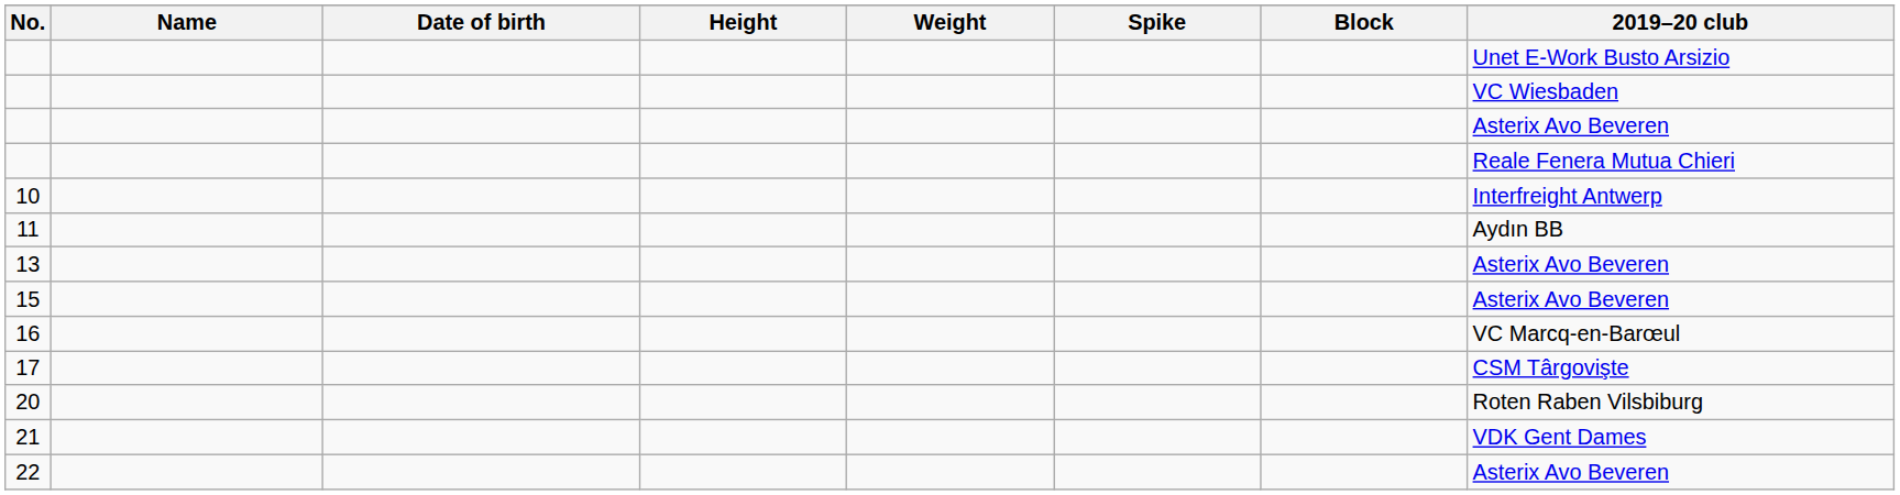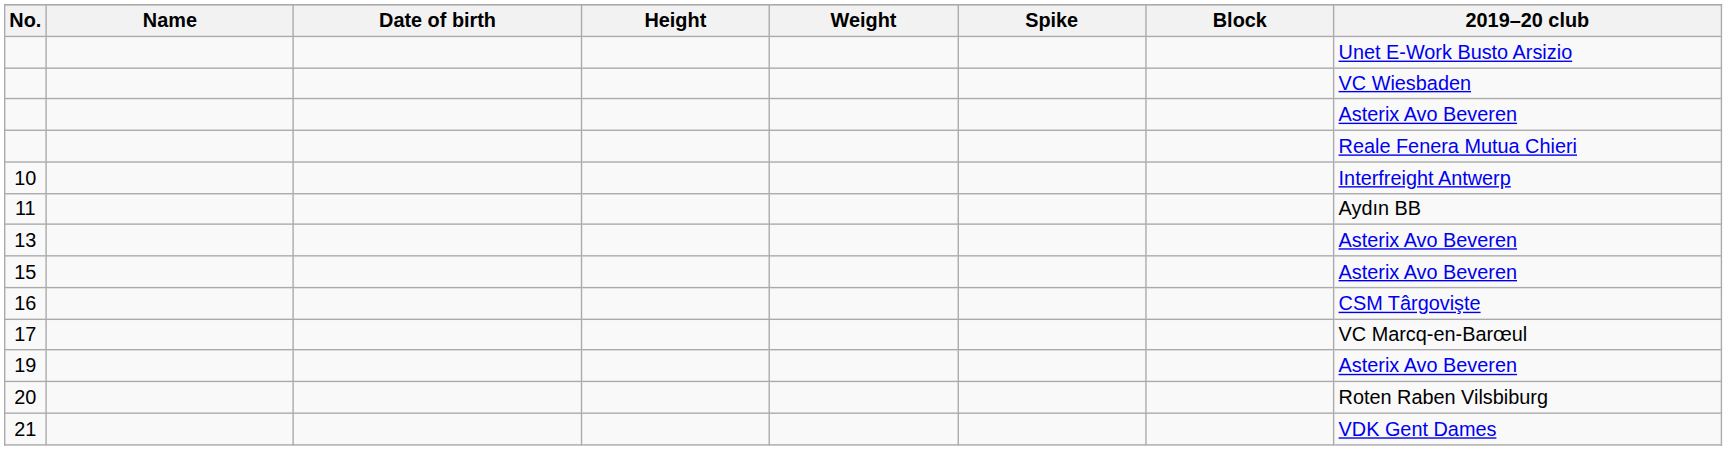 <table class="wikitable sortable" style="font-size:90%; text-align:center;">
 <tr>
 </tr>
 <tr>
 <th>No.</th>
 <th style="width:12em">Name</th>
 <th style="width:14em">Date of birth</th>
 <th style="width:9em">Height</th>
 <th style="width:9em">Weight</th>
 <th style="width:9em">Spike</th>
 <th style="width:9em">Block</th>
 <th style="width:19em">2019–20 club</th>
 </tr>
 <tr>
 <td></td>
 <td align=left></td>
 <td align=right></td>
 <td></td>
 <td></td>
 <td></td>
 <td></td>
 <td align=left> <a href='#'>Unet E-Work Busto Arsizio</a></td>
 </tr>
 <tr>
 <td></td>
 <td align=left></td>
 <td align=right></td>
 <td></td>
 <td></td>
 <td></td>
 <td></td>
 <td align=left> <a href='#'>VC Wiesbaden</a></td>
 </tr>
 <tr>
 <td></td>
 <td align=left></td>
 <td align=right></td>
 <td></td>
 <td></td>
 <td></td>
 <td></td>
 <td align=left> <a href='#'>Asterix Avo Beveren</a></td>
 </tr>
 <tr>
 <td></td>
 <td align=left></td>
 <td align=right></td>
 <td></td>
 <td></td>
 <td></td>
 <td></td>
 <td align=left> <a href='#'>Reale Fenera Mutua Chieri</a></td>
 </tr>
 <tr>
 <td>10</td>
 <td align=left></td>
 <td align=right></td>
 <td></td>
 <td></td>
 <td></td>
 <td></td>
 <td align=left> <a href='#'>Interfreight Antwerp</a></td>
 </tr>
 <tr>
 <td>11</td>
 <td align=left></td>
 <td align=right></td>
 <td></td>
 <td></td>
 <td></td>
 <td></td>
 <td align=left> Aydın BB</td>
 </tr>
 <tr>
 <td>13</td>
 <td align=left></td>
 <td align=right></td>
 <td></td>
 <td></td>
 <td></td>
 <td></td>
 <td align=left> <a href='#'>Asterix Avo Beveren</a></td>
 </tr>
 <tr>
 <td>15</td>
 <td align=left></td>
 <td align=right></td>
 <td></td>
 <td></td>
 <td></td>
 <td></td>
 <td align=left> <a href='#'>Asterix Avo Beveren</a></td>
 </tr>
 <tr>
 <td>16</td>
 <td align=left></td>
 <td align=right></td>
 <td></td>
 <td></td>
 <td></td>
 <td></td>
-<td align=left> VC Marcq-en-Barœul</td>
+<td align=left> <a href='#'>CSM Târgovişte</a></td>
 </tr>
 <tr>
 <td>17</td>
 <td align=left></td>
 <td align=right></td>
 <td></td>
 <td></td>
 <td></td>
 <td></td>
-<td align=left> <a href='#'>CSM Târgovişte</a></td>
+<td align=left> VC Marcq-en-Barœul</td>
+</tr>
+<tr>
+<td>19</td>
+<td align=left></td>
+<td align=right></td>
+<td></td>
+<td></td>
+<td></td>
+<td></td>
+<td align=left> <a href='#'>Asterix Avo Beveren</a></td>
 </tr>
 <tr>
 <td>20</td>
 <td align=left></td>
 <td align=right></td>
 <td></td>
 <td></td>
 <td></td>
 <td></td>
 <td align=left> Roten Raben Vilsbiburg</td>
 </tr>
 <tr>
 <td>21</td>
 <td align=left></td>
 <td align=right></td>
 <td></td>
 <td></td>
 <td></td>
 <td></td>
 <td align=left> <a href='#'>VDK Gent Dames</a></td>
 </tr>
-<tr>
-<td>22</td>
-<td align=left></td>
-<td align=right></td>
-<td></td>
-<td></td>
-<td></td>
-<td></td>
-<td align=left> <a href='#'>Asterix Avo Beveren</a></td>
-</tr>
 </table>
